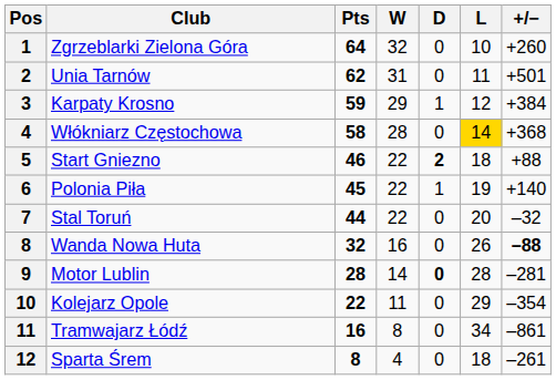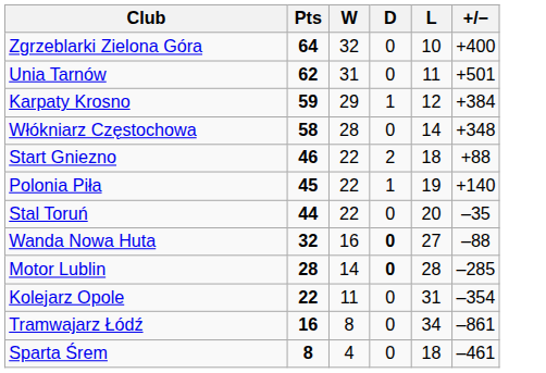 <table class="wikitable">
 <tr>
-<th width=30>Pos</th>
 <th width=250>Club</th>
 <th width=30>Pts</th>
 <th width=30>W</th>
 <th width=30>D</th>
 <th width=30>L</th>
 <th width=30>+/−</th>
 </tr>
 <tr align=center>
-<th>1</th>
 <td align=left><a href='#'>Zgrzeblarki Zielona Góra</a></td>
 <td><strong>64</strong></td>
 <td>32</td>
 <td>0</td>
 <td>10</td>
-<td>+260</td>
+<td>+400</td>
 </tr>
 <tr align=center>
-<th>2</th>
 <td align=left><a href='#'>Unia Tarnów</a></td>
 <td><strong>62</strong></td>
 <td>31</td>
 <td>0</td>
 <td>11</td>
 <td>+501</td>
 </tr>
 <tr align=center>
-<th>3</th>
 <td align=left><a href='#'>Karpaty Krosno</a></td>
 <td><strong>59</strong></td>
 <td>29</td>
 <td>1</td>
 <td>12</td>
 <td>+384</td>
 </tr>
 <tr align=center>
-<th>4</th>
 <td align=left><a href='#'>Włókniarz Częstochowa</a></td>
 <td><strong>58</strong></td>
 <td>28</td>
 <td>0</td>
-<td style="background: gold;">14</td>
-<td>+368</td>
+<td>14</td>
+<td>+348</td>
 </tr>
 <tr align=center>
-<th>5</th>
 <td align=left><a href='#'>Start Gniezno</a></td>
 <td><strong>46</strong></td>
 <td>22</td>
-<td><strong>2</strong></td>
+<td>2</td>
 <td>18</td>
 <td>+88</td>
 </tr>
 <tr align=center>
-<th>6</th>
 <td align=left><a href='#'>Polonia Piła</a></td>
 <td><strong>45</strong></td>
 <td>22</td>
 <td>1</td>
 <td>19</td>
 <td>+140</td>
 </tr>
 <tr align=center>
-<th>7</th>
 <td align=left><a href='#'>Stal Toruń</a></td>
 <td><strong>44</strong></td>
 <td>22</td>
 <td>0</td>
 <td>20</td>
-<td>–32</td>
+<td>–35</td>
 </tr>
 <tr align=center>
-<th>8</th>
 <td align=left><a href='#'>Wanda Nowa Huta</a></td>
 <td><strong>32</strong></td>
 <td>16</td>
-<td>0</td>
-<td>26</td>
-<td><strong>–88</strong></td>
+<td><strong>0</strong></td>
+<td>27</td>
+<td>–88</td>
 </tr>
 <tr align=center>
-<th>9</th>
 <td align=left><a href='#'>Motor Lublin</a></td>
 <td><strong>28</strong></td>
 <td>14</td>
 <td><strong>0</strong></td>
 <td>28</td>
-<td>–281</td>
+<td>–285</td>
 </tr>
 <tr align=center>
-<th>10</th>
 <td align=left><a href='#'>Kolejarz Opole</a></td>
 <td><strong>22</strong></td>
 <td>11</td>
 <td>0</td>
-<td>29</td>
+<td>31</td>
 <td>–354</td>
 </tr>
 <tr align=center>
-<th>11</th>
 <td align=left><a href='#'>Tramwajarz Łódź</a></td>
 <td><strong>16</strong></td>
 <td>8</td>
 <td>0</td>
 <td>34</td>
 <td>–861</td>
 </tr>
 <tr align=center>
-<th>12</th>
 <td align=left><a href='#'>Sparta Śrem</a></td>
 <td><strong>8</strong></td>
 <td>4</td>
 <td>0</td>
 <td>18</td>
-<td>–261</td>
+<td>–461</td>
 </tr>
 </table>
